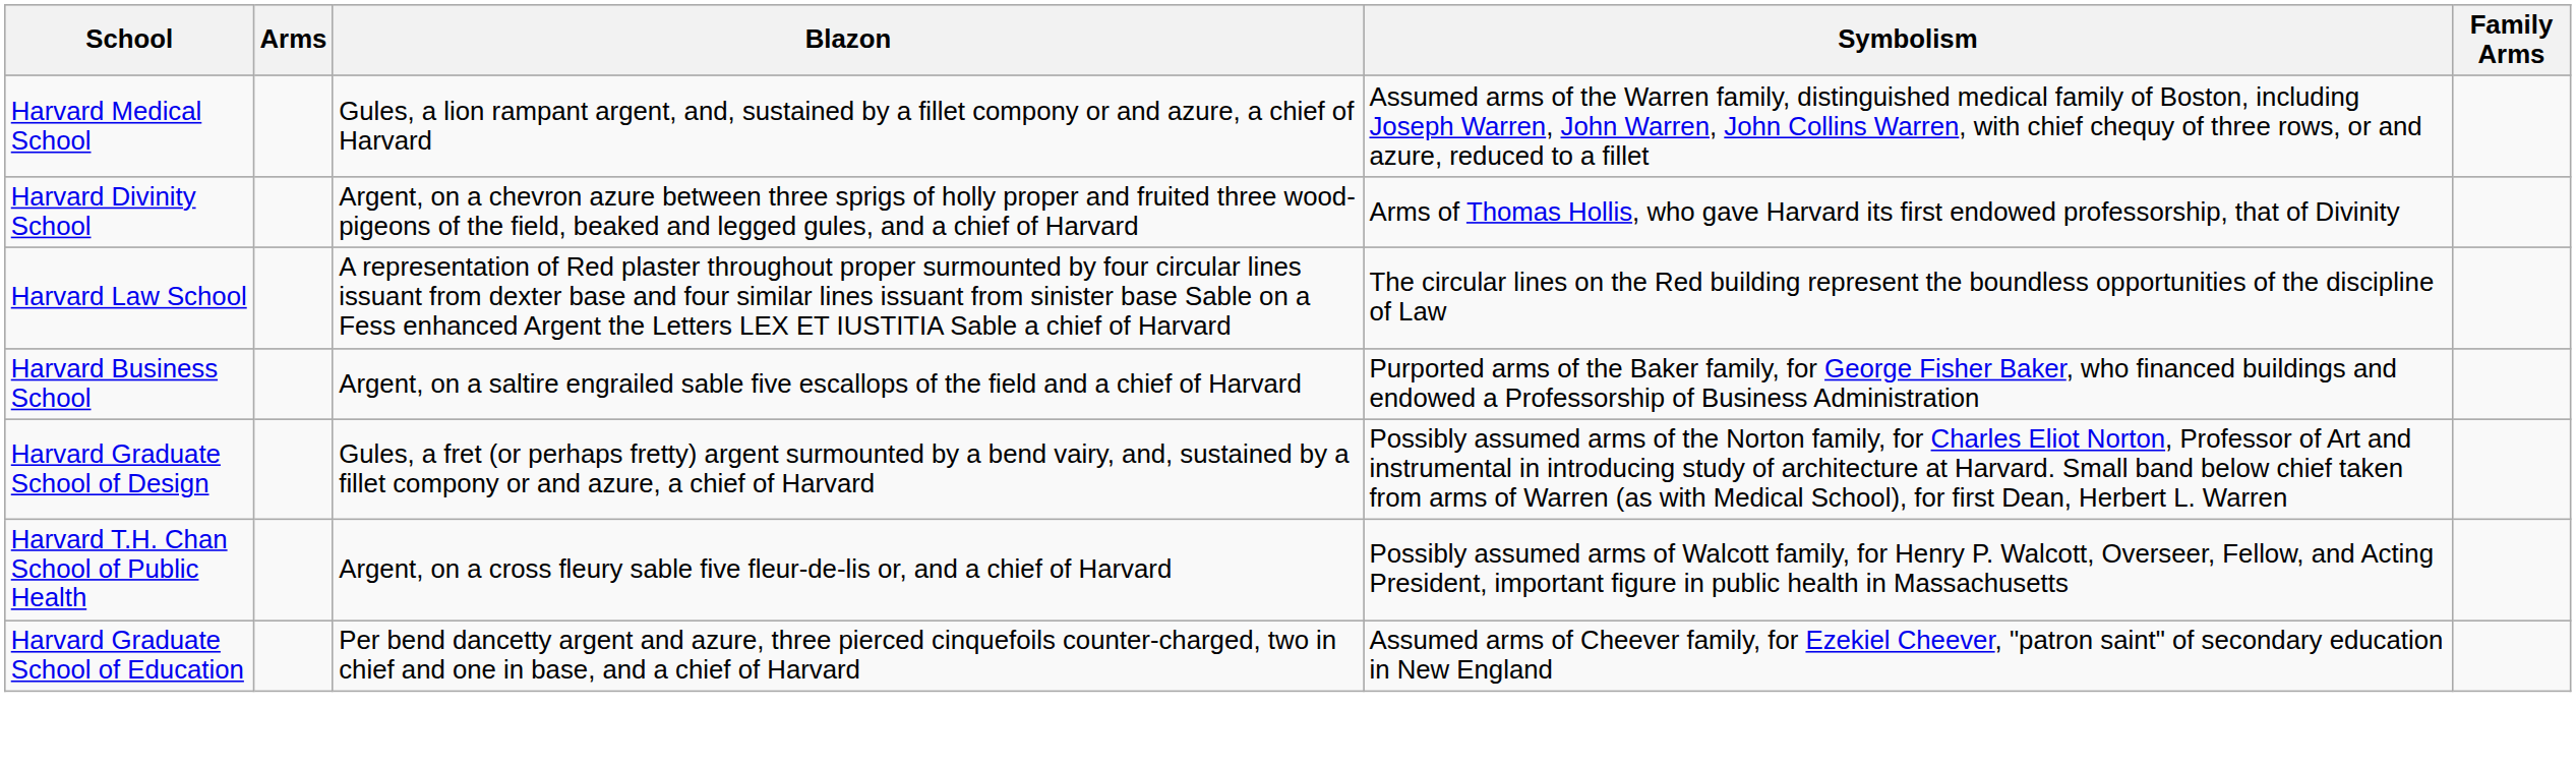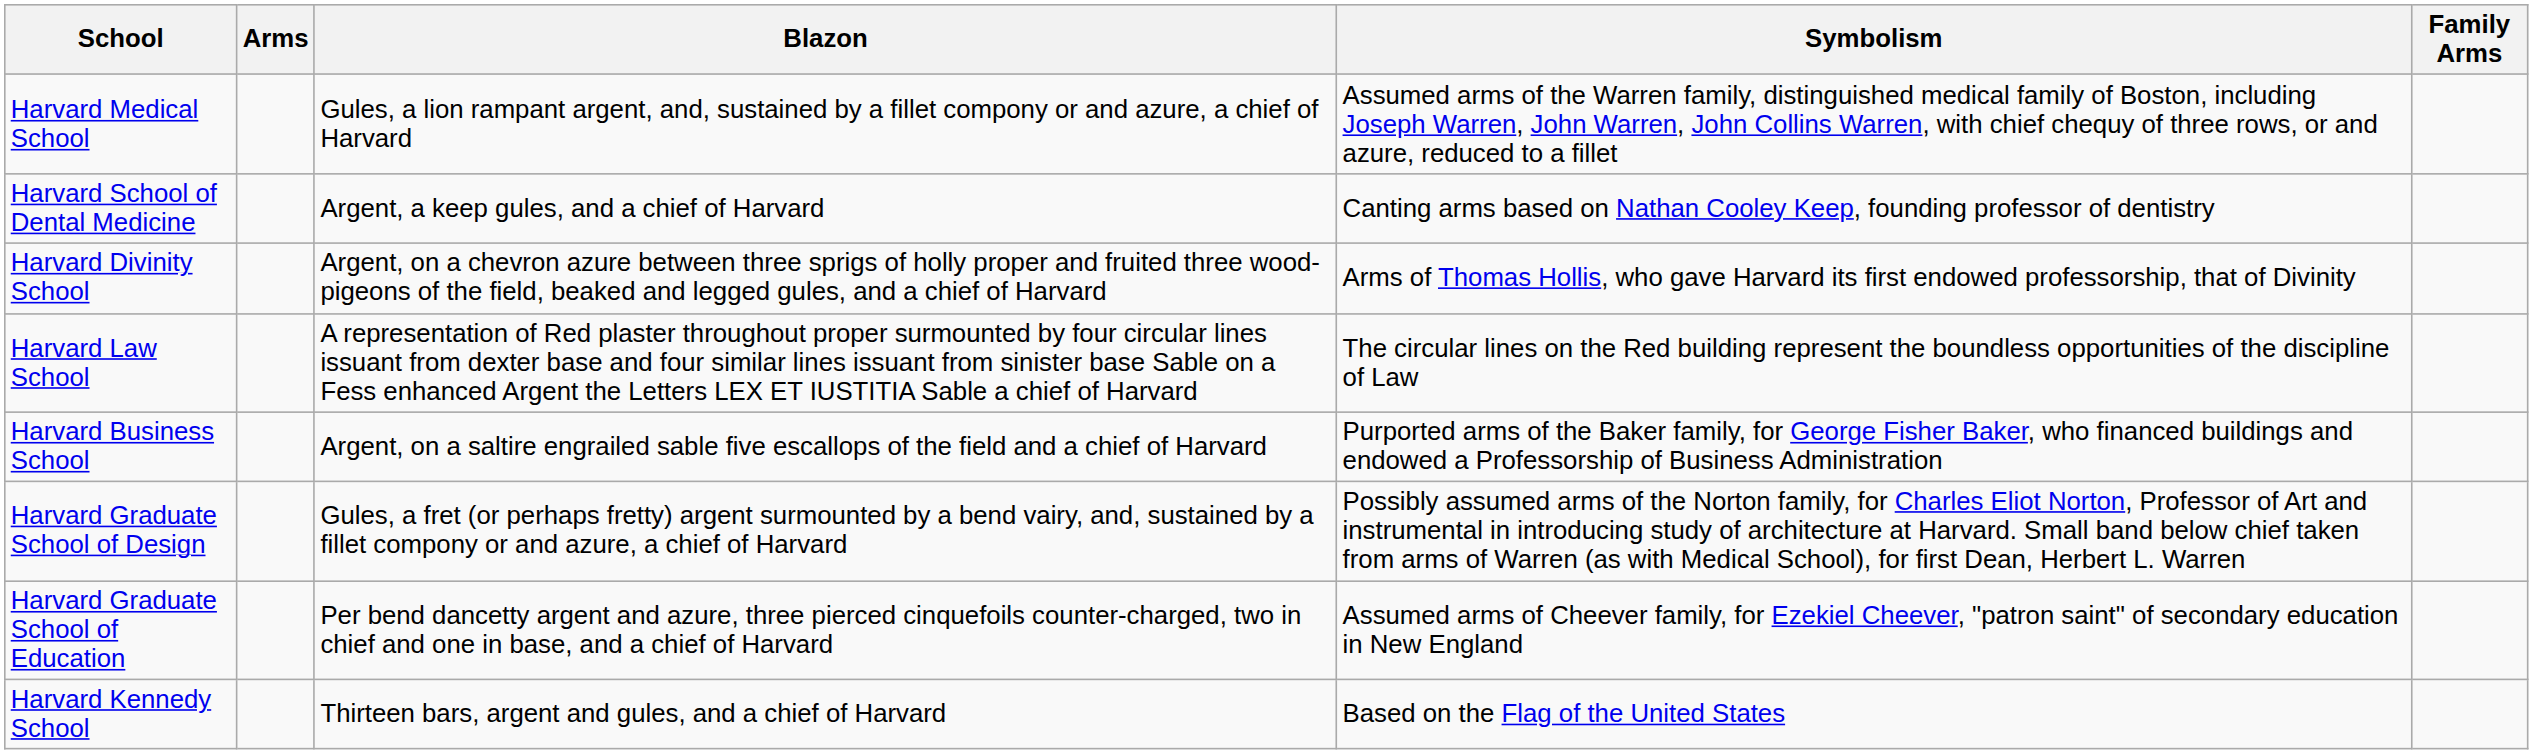 <table class="wikitable">
 <tr>
 <th>School</th>
 <th>Arms</th>
 <th>Blazon</th>
 <th>Symbolism</th>
 <th>Family Arms</th>
 </tr>
 <tr>
 <td><a href='#'>Harvard Medical School</a></td>
 <td></td>
 <td>Gules, a lion rampant argent, and, sustained by a fillet compony or and azure, a chief of Harvard</td>
 <td>Assumed arms of the Warren family, distinguished medical family of Boston, including <a href='#'>Joseph Warren</a>, <a href='#'>John Warren</a>, <a href='#'>John Collins Warren</a>, with chief chequy of three rows, or and azure, reduced to a fillet</td>
+<td></td>
+</tr>
+<tr>
+<td><a href='#'>Harvard School of Dental Medicine</a></td>
+<td></td>
+<td>Argent, a keep gules, and a chief of Harvard</td>
+<td>Canting arms based on <a href='#'>Nathan Cooley Keep</a>, founding professor of dentistry</td>
 <td></td>
 </tr>
 <tr>
 <td><a href='#'>Harvard Divinity School</a></td>
 <td></td>
 <td>Argent, on a chevron azure between three sprigs of holly proper and fruited three wood-pigeons of the field, beaked and legged gules, and a chief of Harvard</td>
 <td>Arms of <a href='#'>Thomas Hollis</a>, who gave Harvard its first endowed professorship, that of Divinity</td>
 <td></td>
 </tr>
 <tr>
 <td><a href='#'>Harvard Law School</a></td>
 <td></td>
 <td>A representation of Red plaster throughout proper surmounted by four circular lines issuant from dexter base and four similar lines issuant from sinister base Sable on a Fess enhanced Argent the Letters LEX ET IUSTITIA Sable a chief of Harvard</td>
 <td>The circular lines on the Red building represent the boundless opportunities of the discipline of Law</td>
 <td></td>
 </tr>
 <tr>
 <td><a href='#'>Harvard Business School</a></td>
 <td></td>
 <td>Argent, on a saltire engrailed sable five escallops of the field and a chief of Harvard</td>
 <td>Purported arms of the Baker family, for <a href='#'>George Fisher Baker</a>, who financed buildings and endowed a Professorship of Business Administration</td>
 <td></td>
 </tr>
 <tr>
 <td><a href='#'>Harvard Graduate School of Design</a></td>
 <td></td>
 <td>Gules, a fret (or perhaps fretty) argent surmounted by a bend vairy, and, sustained by a fillet compony or and azure, a chief of Harvard</td>
 <td>Possibly assumed arms of the Norton family, for <a href='#'>Charles Eliot Norton</a>, Professor of Art and instrumental in introducing study of architecture at Harvard. Small band below chief taken from arms of Warren (as with Medical School), for first Dean, Herbert L. Warren</td>
 <td></td>
 </tr>
 <tr>
-<td><a href='#'>Harvard T.H. Chan School of Public Health</a></td>
-<td></td>
-<td>Argent, on a cross fleury sable five fleur-de-lis or, and a chief of Harvard</td>
-<td>Possibly assumed arms of Walcott family, for Henry P. Walcott, Overseer, Fellow, and Acting President, important figure in public health in Massachusetts</td>
-<td></td>
-</tr>
-<tr>
 <td><a href='#'>Harvard Graduate School of Education</a></td>
 <td></td>
 <td>Per bend dancetty argent and azure, three pierced cinquefoils counter-charged, two in chief and one in base, and a chief of Harvard</td>
 <td>Assumed arms of Cheever family, for <a href='#'>Ezekiel Cheever</a>, "patron saint" of secondary education in New England</td>
 <td></td>
 </tr>
+<tr>
+<td><a href='#'>Harvard Kennedy School</a></td>
+<td></td>
+<td>Thirteen bars, argent and gules, and a chief of Harvard</td>
+<td>Based on the <a href='#'>Flag of the United States</a></td>
+<td></td>
+</tr>
 </table>
